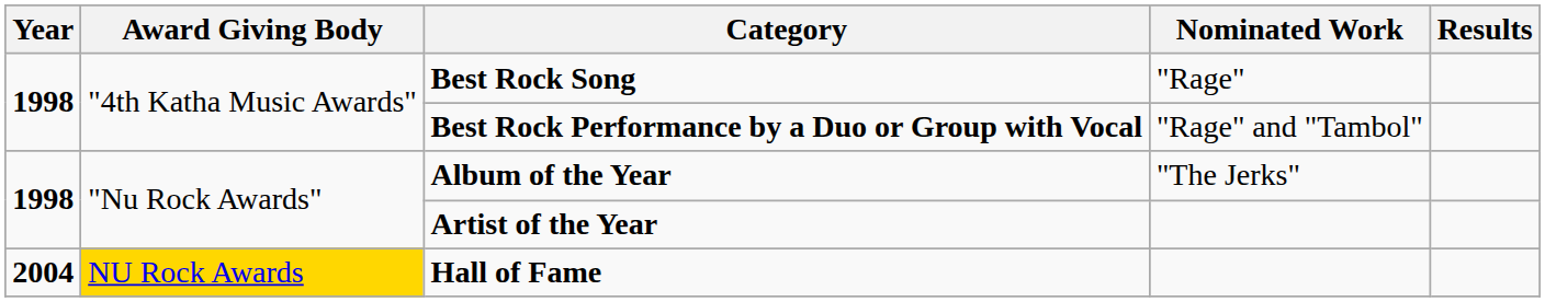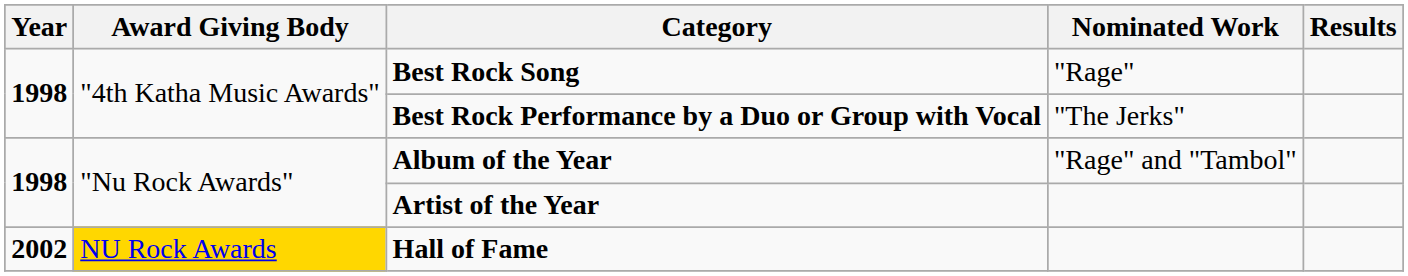 <table class="wikitable">
 <tr>
 <th>Year</th>
 <th>Award Giving Body</th>
 <th>Category</th>
 <th>Nominated Work</th>
 <th>Results</th>
 </tr>
 <tr>
 <td rowspan=2><strong>1998</strong></td>
 <td rowspan=2>"4th Katha Music Awards"</td>
 <td><strong>Best Rock Song</strong></td>
 <td>"Rage"</td>
 <td></td>
 </tr>
 <tr>
 <td><strong>Best Rock Performance by a Duo or Group with Vocal</strong></td>
-<td>"Rage" and "Tambol"</td>
+<td>"The Jerks"</td>
 <td></td>
 </tr>
 <tr>
 <td rowspan=2><strong>1998</strong></td>
 <td rowspan=2>"Nu Rock Awards"</td>
 <td><strong>Album of the Year</strong></td>
-<td>"The Jerks"</td>
+<td>"Rage" and "Tambol"</td>
 <td></td>
 </tr>
 <tr>
 <td><strong>Artist of the Year</strong></td>
 <td></td>
 <td></td>
 </tr>
 <tr>
-<td><strong>2004</strong></td>
+<td><strong>2002</strong></td>
 <td style="background: gold;"><a href='#'>NU Rock Awards</a></td>
 <td><strong>Hall of Fame</strong></td>
 <td></td>
 <td></td>
 </tr>
 </table>
